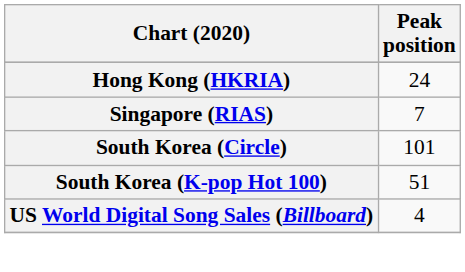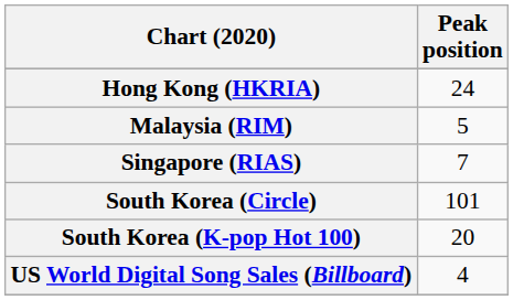 <table class="wikitable sortable plainrowheaders" style="text-align:center">
 <tr>
 <th scope="col">Chart (2020)</th>
 <th scope="col">Peak<br>position</th>
 </tr>
 <tr>
 </tr>
 <tr>
 <th scope="row">Hong Kong (<a href='#'>HKRIA</a>)</th>
 <td style="text-align:center;">24</td>
 </tr>
 <tr>
+<th scope="row">Malaysia (<a href='#'>RIM</a>)</th>
+<td>5</td>
+</tr>
+<tr>
 <th scope="row">Singapore (<a href='#'>RIAS</a>)</th>
 <td>7</td>
 </tr>
 <tr>
 <th scope="row">South Korea (<a href='#'>Circle</a>)</th>
 <td>101</td>
 </tr>
 <tr>
 <th scope="row">South Korea (<a href='#'>K-pop Hot 100</a>)</th>
-<td>51</td>
+<td>20</td>
 </tr>
 <tr>
 <th scope="row">US <a href='#'>World Digital Song Sales</a> (<em><a href='#'>Billboard</a></em>)</th>
 <td>4</td>
 </tr>
 <tr>
 </tr>
 </table>
